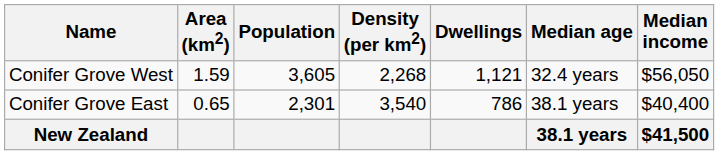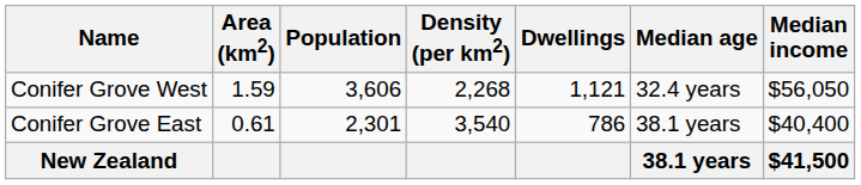 <table class="wikitable">
 <tr>
 <th>Name</th>
 <th>Area<br>(km<sup>2</sup>)</th>
 <th>Population</th>
 <th>Density<br>(per km<sup>2</sup>)</th>
 <th>Dwellings</th>
 <th>Median age</th>
 <th>Median<br>income</th>
 </tr>
 <tr>
 <td>Conifer Grove West</td>
 <td style="text-align:right;">1.59</td>
-<td style="text-align:right;">3,605</td>
+<td style="text-align:right;">3,606</td>
 <td style="text-align:right;">2,268</td>
 <td style="text-align:right;">1,121</td>
 <td>32.4 years</td>
 <td>$56,050</td>
 </tr>
 <tr>
 <td>Conifer Grove East</td>
-<td style="text-align:right;">0.65</td>
+<td style="text-align:right;">0.61</td>
 <td style="text-align:right;">2,301</td>
 <td style="text-align:right;">3,540</td>
 <td style="text-align:right;">786</td>
 <td>38.1 years</td>
 <td>$40,400</td>
 </tr>
 <tr>
 <th>New Zealand</th>
 <th></th>
 <th></th>
 <th></th>
 <th></th>
 <th>38.1 years</th>
 <th style="text-align:left;">$41,500</th>
 </tr>
 </table>
